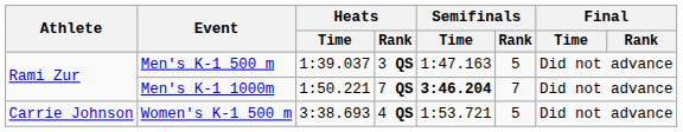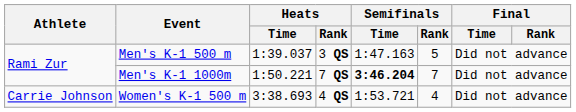 <table class=wikitable style=font-size:90%;text-align:center>
 <tr>
 <th rowspan=2>Athlete</th>
 <th rowspan=2>Event</th>
 <th colspan=2>Heats</th>
 <th colspan=2>Semifinals</th>
 <th colspan=2>Final</th>
 </tr>
 <tr style=font-size:95%>
 <th>Time</th>
 <th>Rank</th>
 <th>Time</th>
 <th>Rank</th>
 <th>Time</th>
 <th>Rank</th>
 </tr>
 <tr>
 <td align=left rowspan=2><a href='#'>Rami Zur</a></td>
 <td align=left><a href='#'>Men's K-1 500 m</a></td>
 <td>1:39.037</td>
 <td>3 <strong>QS</strong></td>
 <td>1:47.163</td>
 <td>5</td>
 <td colspan=2>Did not advance</td>
 </tr>
 <tr>
 <td align=left><a href='#'>Men's K-1 1000m</a></td>
 <td>1:50.221</td>
 <td>7 <strong>QS</strong></td>
 <td><strong>3:46.204</strong></td>
 <td>7</td>
 <td colspan=2>Did not advance</td>
 </tr>
 <tr>
 <td align=left><a href='#'>Carrie Johnson</a></td>
 <td align=left><a href='#'>Women's K-1 500 m</a></td>
 <td>3:38.693</td>
 <td>4 <strong>QS</strong></td>
 <td>1:53.721</td>
-<td>5</td>
+<td>4</td>
 <td colspan=2>Did not advance</td>
 </tr>
 </table>
